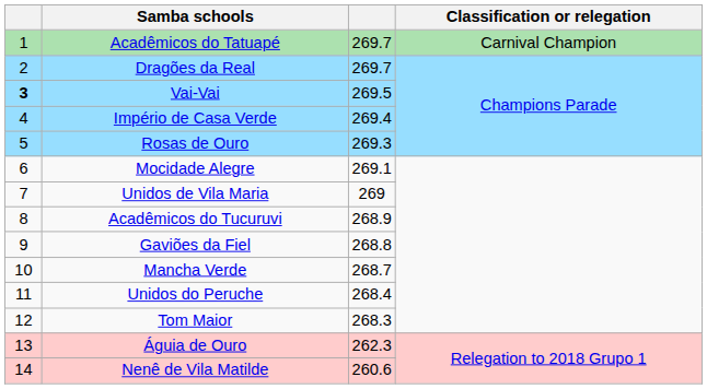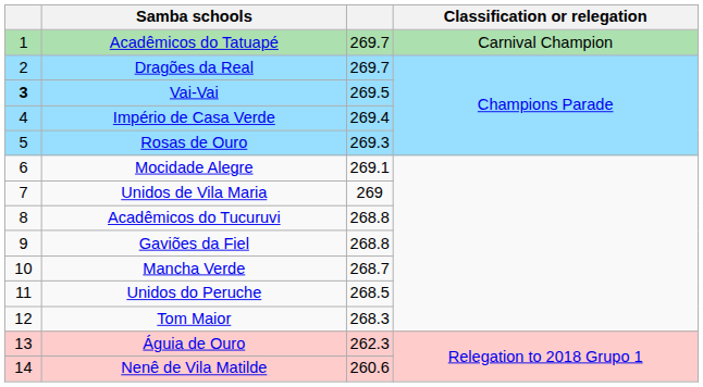 <table class="wikitable">
 <tr>
 <th width="30"></th>
 <th width="300">Samba schools</th>
 <th width="20"></th>
 <th width="300">Classification or relegation</th>
 </tr>
 <tr align="center">
 <td bgcolor=ACE1AF>1</td>
 <td bgcolor=ACE1AF><a href='#'>Acadêmicos do Tatuapé</a></td>
 <td bgcolor=ACE1AF>269.7</td>
 <td bgcolor=ACE1AF>Carnival Champion</td>
 </tr>
 <tr align="center">
 <td bgcolor=97DEFF>2</td>
 <td bgcolor=97DEFF><a href='#'>Dragões da Real</a></td>
 <td bgcolor=97DEFF>269.7</td>
 <td rowspan="4" bgcolor=97DEFF><a href='#'><span>Champions Parade</span></a></td>
 </tr>
 <tr align="center">
 <td bgcolor=97DEFF><strong>3</strong></td>
 <td bgcolor=97DEFF><a href='#'>Vai-Vai</a></td>
 <td bgcolor=97DEFF>269.5</td>
 </tr>
 <tr align="center">
 <td bgcolor=97DEFF>4</td>
 <td bgcolor=97DEFF><a href='#'>Império de Casa Verde</a></td>
 <td bgcolor=97DEFF>269.4</td>
 </tr>
 <tr align="center">
 <td bgcolor=97DEFF>5</td>
 <td bgcolor=97DEFF><a href='#'>Rosas de Ouro</a></td>
 <td bgcolor=97DEFF>269.3</td>
 </tr>
 <tr align="center">
 <td>6</td>
 <td><a href='#'>Mocidade Alegre</a></td>
 <td>269.1</td>
 <td rowspan="7"></td>
 </tr>
 <tr align="center">
 <td>7</td>
 <td><a href='#'>Unidos de Vila Maria</a></td>
 <td>269</td>
 </tr>
 <tr align="center">
 <td>8</td>
 <td><a href='#'>Acadêmicos do Tucuruvi</a></td>
-<td>268.9</td>
+<td>268.8</td>
 </tr>
 <tr align="center">
 <td>9</td>
 <td><a href='#'>Gaviões da Fiel</a></td>
 <td>268.8</td>
 </tr>
 <tr align="center">
 <td>10</td>
 <td><a href='#'>Mancha Verde</a></td>
 <td>268.7</td>
 </tr>
 <tr align="center">
 <td>11</td>
 <td><a href='#'>Unidos do Peruche</a></td>
-<td>268.4</td>
+<td>268.5</td>
 </tr>
 <tr align="center">
 <td>12</td>
 <td><a href='#'>Tom Maior</a></td>
 <td>268.3</td>
 </tr>
 <tr align="center">
 <td bgcolor=FFCCCC>13</td>
 <td bgcolor=FFCCCC><a href='#'>Águia de Ouro</a></td>
 <td bgcolor=FFCCCC>262.3</td>
 <td rowspan="2" bgcolor=FFCCCC><a href='#'><span>Relegation to 2018 Grupo 1</span></a></td>
 </tr>
 <tr align="center">
 <td bgcolor=FFCCCC>14</td>
 <td bgcolor=FFCCCC><a href='#'>Nenê de Vila Matilde</a></td>
 <td bgcolor=FFCCCC>260.6</td>
 </tr>
 </table>
